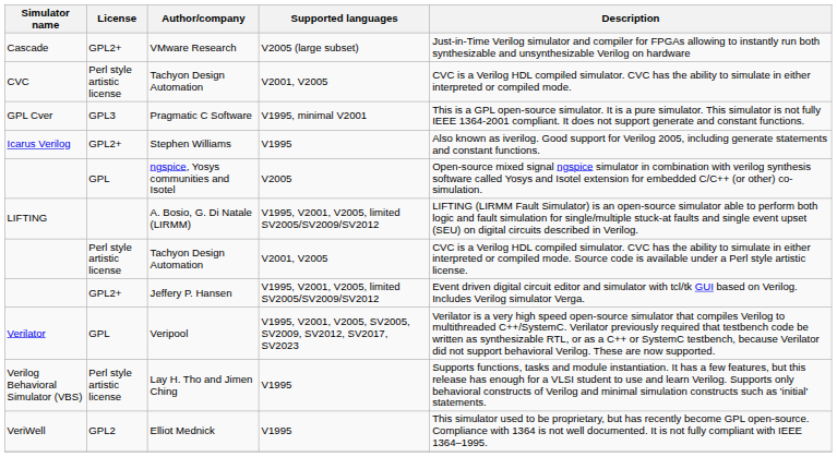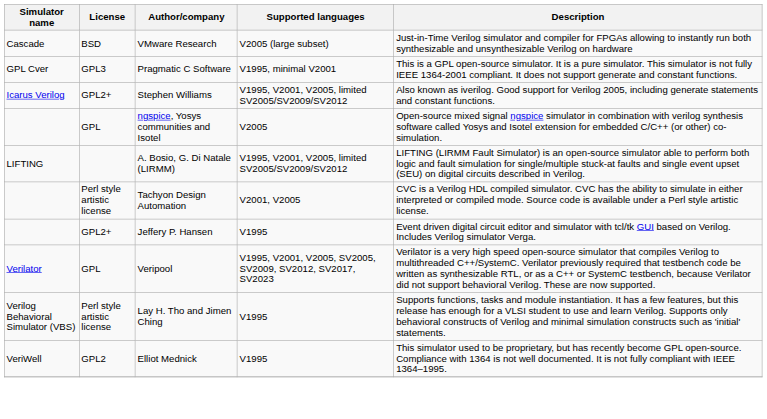 <table class="wikitable sortable" style="width:100%">
 <tr>
 <th>Simulator name</th>
 <th>License</th>
 <th>Author/company</th>
 <th>Supported languages</th>
 <th>Description</th>
 </tr>
 <tr>
 <td>Cascade</td>
-<td>GPL2+</td>
+<td>BSD</td>
 <td>VMware Research</td>
 <td>V2005 (large subset)</td>
 <td>Just-in-Time Verilog simulator and compiler for FPGAs allowing to instantly run both synthesizable and unsynthesizable Verilog on hardware</td>
-</tr>
-<tr>
-<td>CVC</td>
-<td>Perl style artistic license </td>
-<td>Tachyon Design Automation</td>
-<td>V2001, V2005</td>
-<td>CVC is a Verilog HDL compiled simulator. CVC has the ability to simulate in either interpreted or compiled mode.</td>
 </tr>
 <tr ||>
 <td>GPL Cver</td>
 <td>GPL3</td>
 <td>Pragmatic C Software</td>
 <td>V1995, minimal V2001</td>
 <td>This is a GPL open-source simulator. It is a pure simulator. This simulator is not fully IEEE 1364-2001 compliant. It does not support generate and constant functions.</td>
 </tr>
 <tr ||>
 <td><a href='#'>Icarus Verilog</a></td>
 <td>GPL2+</td>
 <td>Stephen Williams</td>
-<td>V1995</td>
+<td>V1995, V2001, V2005, limited SV2005/SV2009/SV2012</td>
 <td>Also known as iverilog. Good support for Verilog 2005, including generate statements and constant functions.</td>
 </tr>
 <tr ||>
 <td></td>
 <td>GPL</td>
 <td><a href='#'>ngspice</a>, Yosys communities and Isotel</td>
 <td>V2005</td>
 <td>Open-source mixed signal <a href='#'>ngspice</a> simulator in combination with verilog synthesis software called Yosys and Isotel extension for embedded C/C++ (or other) co-simulation.</td>
 </tr>
 <tr ||>
 <td>LIFTING</td>
 <td></td>
 <td>A. Bosio, G. Di Natale (LIRMM)</td>
 <td>V1995, V2001, V2005, limited SV2005/SV2009/SV2012</td>
 <td>LIFTING (LIRMM Fault Simulator) is an open-source simulator able to perform both logic and fault simulation for single/multiple stuck-at faults and single event upset (SEU) on digital circuits described in Verilog.</td>
 </tr>
 <tr ||>
 <td></td>
 <td>Perl style artistic license</td>
 <td>Tachyon Design Automation</td>
 <td>V2001, V2005</td>
 <td>CVC is a Verilog HDL compiled simulator. CVC has the ability to simulate in either interpreted or compiled mode. Source code is available under a Perl style artistic license.</td>
 </tr>
 <tr ||>
 <td></td>
 <td>GPL2+</td>
 <td>Jeffery P. Hansen</td>
-<td>V1995, V2001, V2005, limited SV2005/SV2009/SV2012</td>
+<td>V1995</td>
 <td>Event driven digital circuit editor and simulator with tcl/tk <a href='#'>GUI</a> based on Verilog. Includes Verilog simulator Verga.</td>
 </tr>
 <tr ||>
 <td><a href='#'>Verilator</a></td>
 <td>GPL</td>
 <td>Veripool</td>
 <td>V1995, V2001, V2005, SV2005, SV2009, SV2012, SV2017, SV2023</td>
 <td>Verilator is a very high speed open-source simulator that compiles Verilog to multithreaded C++/SystemC. Verilator previously required that testbench code be written as synthesizable RTL, or as a C++ or SystemC testbench, because Verilator did not support behavioral Verilog. These are now supported.</td>
 </tr>
 <tr ||>
 <td>Verilog Behavioral Simulator (VBS)</td>
 <td>Perl style artistic license </td>
 <td>Lay H. Tho and Jimen Ching</td>
 <td>V1995</td>
 <td>Supports functions, tasks and module instantiation. It has a few features, but this release has enough for a VLSI student to use and learn Verilog. Supports only behavioral constructs of Verilog and minimal simulation constructs such as 'initial' statements.</td>
 </tr>
 <tr ||>
 <td>VeriWell</td>
 <td>GPL2</td>
 <td>Elliot Mednick</td>
 <td>V1995</td>
 <td>This simulator used to be proprietary, but has recently become GPL open-source. Compliance with 1364 is not well documented. It is not fully compliant with IEEE 1364–1995.</td>
 </tr>
 <tr ||>
 </tr>
 </table>
